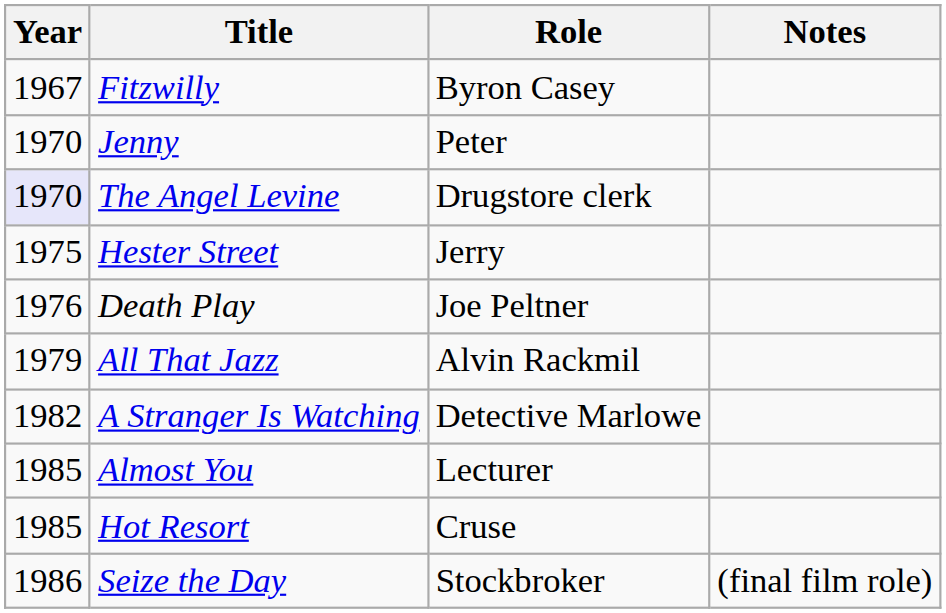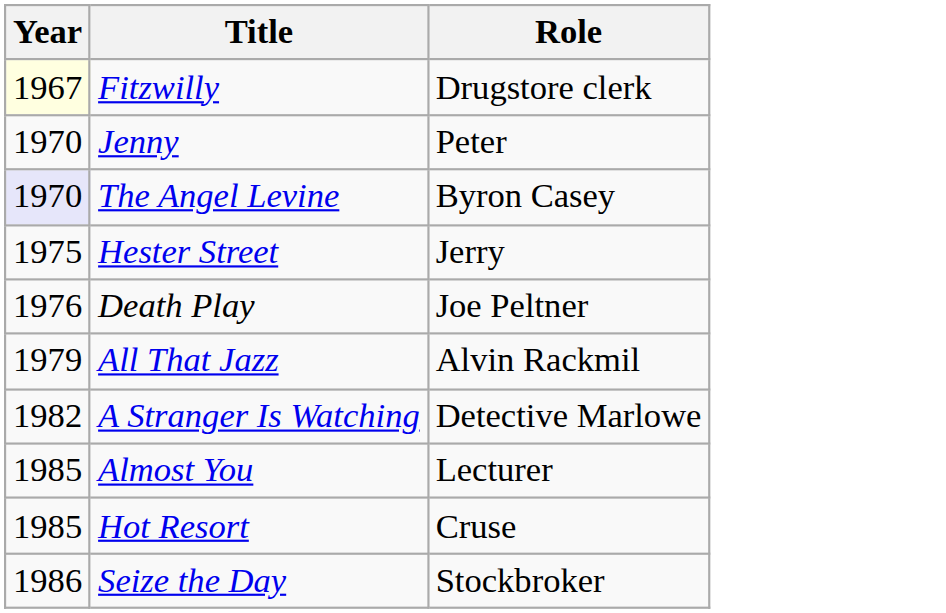 <table class="wikitable">
 <tr>
 <th>Year</th>
 <th>Title</th>
 <th>Role</th>
-<th>Notes</th>
 </tr>
 <tr>
-<td>1967</td>
+<td style="background: lightyellow;">1967</td>
 <td><em><a href='#'>Fitzwilly</a></em></td>
-<td>Byron Casey</td>
-<td></td>
+<td>Drugstore clerk</td>
 </tr>
 <tr>
 <td>1970</td>
 <td><em><a href='#'>Jenny</a></em></td>
 <td>Peter</td>
-<td></td>
 </tr>
 <tr>
 <td style="background: lavender;">1970</td>
 <td><em><a href='#'>The Angel Levine</a></em></td>
-<td>Drugstore clerk</td>
-<td></td>
+<td>Byron Casey</td>
 </tr>
 <tr>
 <td>1975</td>
 <td><em><a href='#'>Hester Street</a></em></td>
 <td>Jerry</td>
-<td></td>
 </tr>
 <tr>
 <td>1976</td>
 <td><em>Death Play</em></td>
 <td>Joe Peltner</td>
-<td></td>
 </tr>
 <tr>
 <td>1979</td>
 <td><em><a href='#'>All That Jazz</a></em></td>
 <td>Alvin Rackmil</td>
-<td></td>
 </tr>
 <tr>
 <td>1982</td>
 <td><em><a href='#'>A Stranger Is Watching</a></em></td>
 <td>Detective Marlowe</td>
-<td></td>
 </tr>
 <tr>
 <td>1985</td>
 <td><em><a href='#'>Almost You</a></em></td>
 <td>Lecturer</td>
-<td></td>
 </tr>
 <tr>
 <td>1985</td>
 <td><em><a href='#'>Hot Resort</a></em></td>
 <td>Cruse</td>
-<td></td>
 </tr>
 <tr>
 <td>1986</td>
 <td><em><a href='#'>Seize the Day</a></em></td>
 <td>Stockbroker</td>
-<td>(final film role)</td>
 </tr>
 </table>
